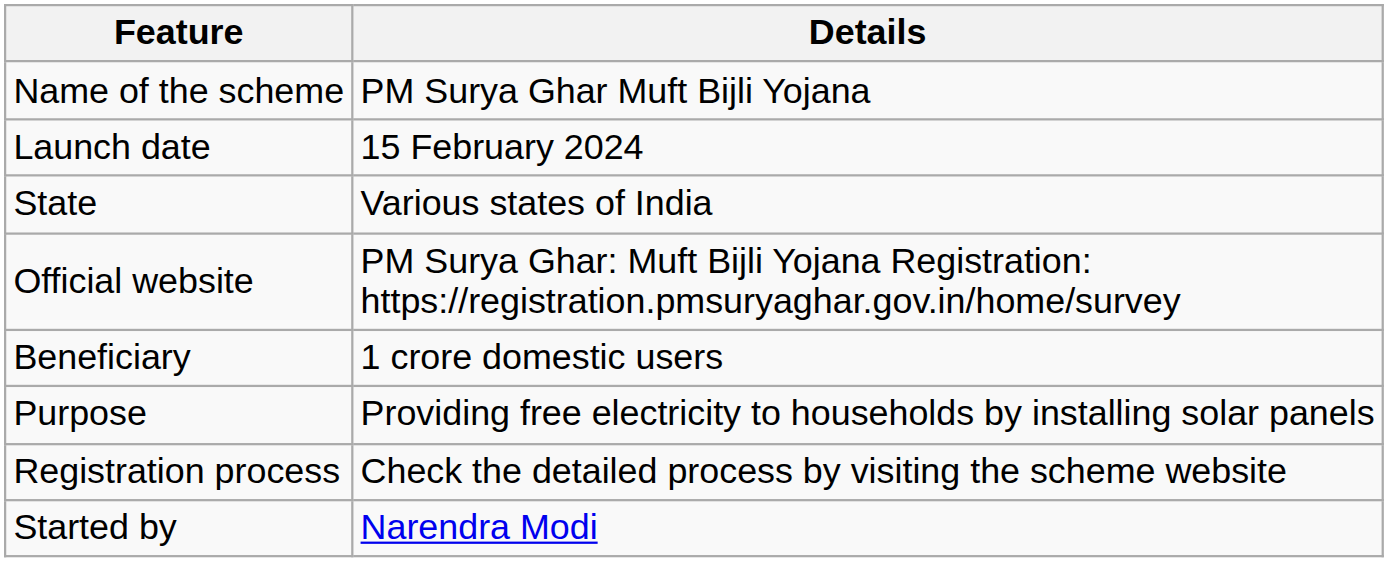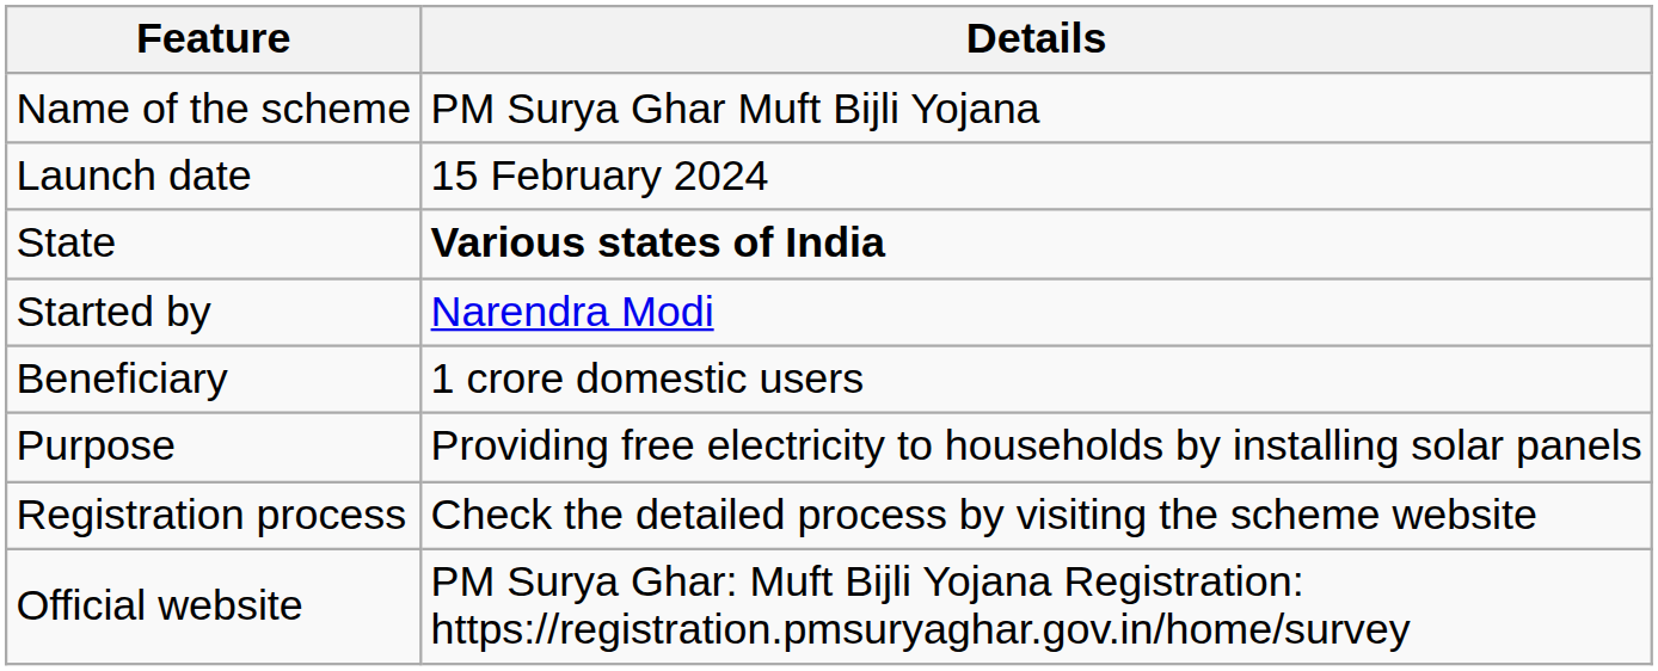 <table class="wikitable">
 <tr>
 <th>Feature</th>
 <th>Details</th>
 </tr>
 <tr>
 <td>Name of the scheme</td>
 <td>PM Surya Ghar Muft Bijli Yojana</td>
 </tr>
 <tr>
 <td>Launch date</td>
 <td>15 February 2024</td>
 </tr>
 <tr>
 <td>State</td>
-<td>Various states of India</td>
+<td><strong>Various states of India</strong></td>
 </tr>
 <tr>
-<td>Official website</td>
-<td>PM Surya Ghar: Muft Bijli Yojana Registration:<br>https://registration.pmsuryaghar.gov.in/home/survey</td>
+<td>Started by</td>
+<td><a href='#'>Narendra Modi</a></td>
 </tr>
 <tr>
 <td>Beneficiary</td>
 <td>1 crore domestic users</td>
 </tr>
 <tr>
 <td>Purpose</td>
 <td>Providing free electricity to households by installing solar panels</td>
 </tr>
 <tr>
 <td>Registration process</td>
 <td>Check the detailed process by visiting the scheme website</td>
 </tr>
 <tr>
-<td>Started by</td>
-<td><a href='#'>Narendra Modi</a></td>
+<td>Official website</td>
+<td>PM Surya Ghar: Muft Bijli Yojana Registration:<br>https://registration.pmsuryaghar.gov.in/home/survey</td>
 </tr>
 </table>
